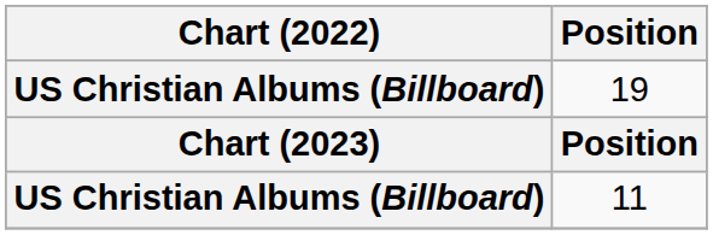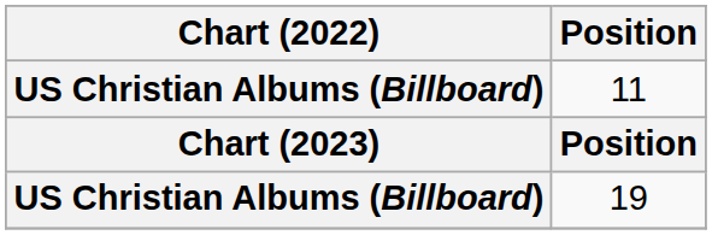 <table class="wikitable plainrowheaders" style="text-align:center">
 <tr>
 <th scope="col">Chart (2022)</th>
 <th scope="col">Position</th>
 </tr>
 <tr>
 <th scope="row">US Christian Albums (<em>Billboard</em>)</th>
-<td>19</td>
+<td>11</td>
 </tr>
 <tr>
 <th scope="col">Chart (2023)</th>
 <th scope="col">Position</th>
 </tr>
 <tr>
 <th scope="row">US Christian Albums (<em>Billboard</em>)</th>
-<td>11</td>
+<td>19</td>
 </tr>
 <tr>
 </tr>
 </table>
